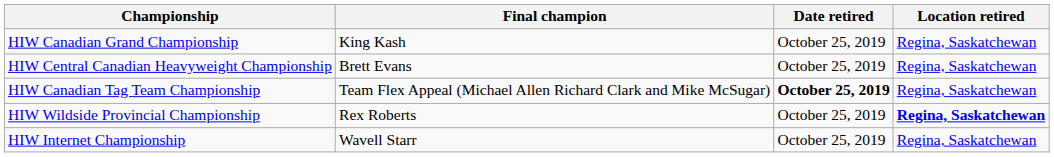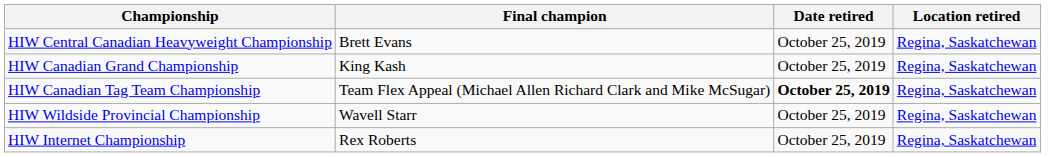 <table class="wikitable">
 <tr>
 <th>Championship</th>
 <th>Final champion</th>
 <th>Date retired</th>
 <th>Location retired</th>
 </tr>
 <tr>
-<td><a href='#'>HIW Canadian Grand Championship</a></td>
-<td>King Kash</td>
+<td><a href='#'>HIW Central Canadian Heavyweight Championship</a></td>
+<td>Brett Evans</td>
 <td>October 25, 2019</td>
 <td><a href='#'>Regina, Saskatchewan</a></td>
 </tr>
 <tr>
-<td><a href='#'>HIW Central Canadian Heavyweight Championship</a></td>
-<td>Brett Evans</td>
+<td><a href='#'>HIW Canadian Grand Championship</a></td>
+<td>King Kash</td>
 <td>October 25, 2019</td>
 <td><a href='#'>Regina, Saskatchewan</a></td>
 </tr>
 <tr>
 <td><a href='#'>HIW Canadian Tag Team Championship</a></td>
 <td>Team Flex Appeal (Michael Allen Richard Clark and Mike McSugar)</td>
 <td><strong>October 25, 2019</strong></td>
 <td><a href='#'>Regina, Saskatchewan</a></td>
 </tr>
 <tr>
 <td><a href='#'>HIW Wildside Provincial Championship</a></td>
-<td>Rex Roberts</td>
-<td>October 25, 2019</td>
-<td><strong><a href='#'>Regina, Saskatchewan</a></strong></td>
-</tr>
-<tr>
-<td><a href='#'>HIW Internet Championship</a></td>
 <td>Wavell Starr</td>
 <td>October 25, 2019</td>
 <td><a href='#'>Regina, Saskatchewan</a></td>
 </tr>
+<tr>
+<td><a href='#'>HIW Internet Championship</a></td>
+<td>Rex Roberts</td>
+<td>October 25, 2019</td>
+<td><a href='#'>Regina, Saskatchewan</a></td>
+</tr>
 </table>
